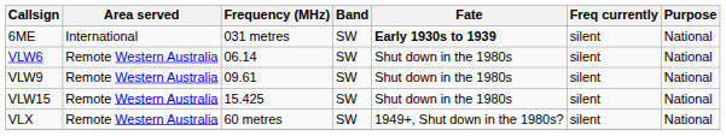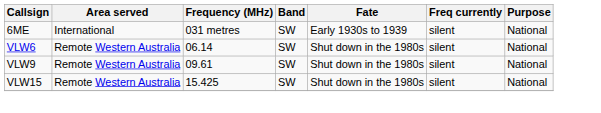 <table class="sortable wikitable" style="margin: 1em 1em 1em 0; background: #f9f9f9; border: 1px #aaa solid; border-collapse: collapse">
 <tr>
 <th>Callsign</th>
 <th>Area served</th>
 <th>Frequency (MHz)</th>
 <th>Band</th>
 <th>Fate</th>
 <th>Freq currently</th>
 <th>Purpose</th>
 </tr>
 <tr style="vertical-align: top; text-align: left;">
 <td>6ME</td>
 <td>International</td>
 <td><span>0</span>31 metres</td>
 <td>SW</td>
-<td><strong>Early 1930s to 1939</strong></td>
+<td>Early 1930s to 1939</td>
 <td>silent</td>
 <td>National</td>
 </tr>
 <tr style="vertical-align: top; text-align: left;">
 <td><a href='#'>VLW6</a></td>
 <td>Remote <a href='#'>Western Australia</a></td>
 <td><span>0</span>6.14</td>
 <td>SW</td>
 <td>Shut down in the 1980s</td>
 <td>silent</td>
 <td>National</td>
 </tr>
 <tr style="vertical-align: top; text-align: left;">
 <td>VLW9</td>
 <td>Remote <a href='#'>Western Australia</a></td>
 <td><span>0</span>9.61</td>
 <td>SW</td>
 <td>Shut down in the 1980s</td>
 <td>silent</td>
 <td>National</td>
 </tr>
 <tr style="vertical-align: top; text-align: left;">
 <td>VLW15</td>
 <td>Remote <a href='#'>Western Australia</a></td>
 <td>15.425</td>
 <td>SW</td>
 <td>Shut down in the 1980s</td>
 <td>silent</td>
 <td>National</td>
 </tr>
 <tr style="vertical-align: top; text-align: left;">
-<td>VLX</td>
-<td>Remote <a href='#'>Western Australia</a></td>
-<td>60 metres</td>
-<td>SW</td>
-<td>1949+, Shut down in the 1980s?</td>
-<td>silent</td>
-<td>National</td>
-</tr>
-<tr style="vertical-align: top; text-align: left;">
 </tr>
 </table>
